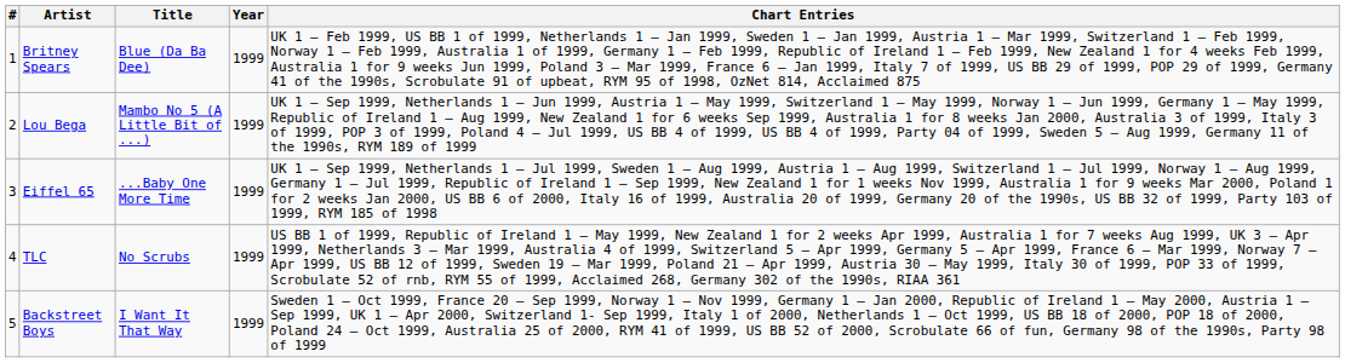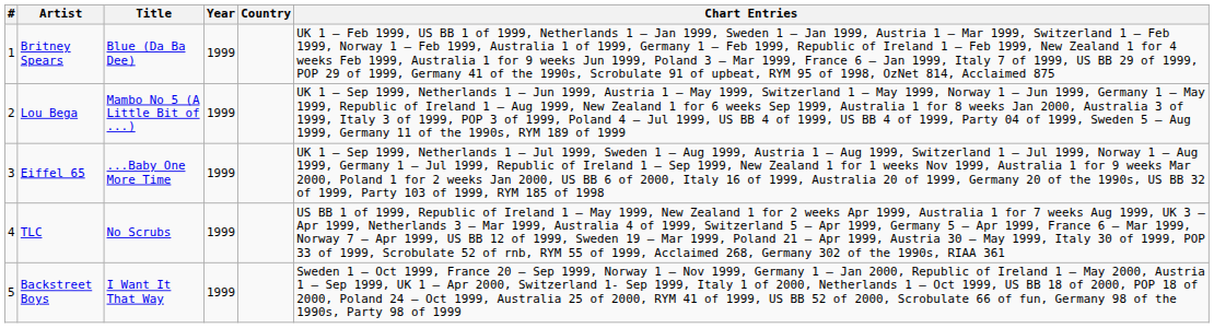 <table class="wikitable" style="font-size:95%;">
 <tr>
 <th>#</th>
 <th>Artist</th>
 <th>Title</th>
 <th>Year</th>
+<th>Country</th>
 <th>Chart Entries</th>
 </tr>
 <tr>
 <td>1</td>
 <td><a href='#'>Britney Spears</a></td>
 <td><a href='#'>Blue (Da Ba Dee)</a></td>
 <td>1999</td>
+<td></td>
 <td>UK 1 – Feb 1999, US BB 1 of 1999, Netherlands 1 – Jan 1999, Sweden 1 – Jan 1999, Austria 1 – Mar 1999, Switzerland 1 – Feb 1999, Norway 1 – Feb 1999, Australia 1 of 1999, Germany 1 – Feb 1999, Republic of Ireland 1 – Feb 1999, New Zealand 1 for 4 weeks Feb 1999, Australia 1 for 9 weeks Jun 1999, Poland 3 – Mar 1999, France 6 – Jan 1999, Italy 7 of 1999, US BB 29 of 1999, POP 29 of 1999, Germany 41 of the 1990s, Scrobulate 91 of upbeat, RYM 95 of 1998, OzNet 814, Acclaimed 875</td>
 </tr>
 <tr>
 <td>2</td>
 <td><a href='#'>Lou Bega</a></td>
 <td><a href='#'>Mambo No 5 (A Little Bit of ...)</a></td>
 <td>1999</td>
+<td></td>
 <td>UK 1 – Sep 1999, Netherlands 1 – Jun 1999, Austria 1 – May 1999, Switzerland 1 – May 1999, Norway 1 – Jun 1999, Germany 1 – May 1999, Republic of Ireland 1 – Aug 1999, New Zealand 1 for 6 weeks Sep 1999, Australia 1 for 8 weeks Jan 2000, Australia 3 of 1999, Italy 3 of 1999, POP 3 of 1999, Poland 4 – Jul 1999, US BB 4 of 1999, US BB 4 of 1999, Party 04 of 1999, Sweden 5 – Aug 1999, Germany 11 of the 1990s, RYM 189 of 1999</td>
 </tr>
 <tr>
 <td>3</td>
 <td><a href='#'>Eiffel 65</a></td>
 <td><a href='#'>...Baby One More Time</a></td>
 <td>1999</td>
+<td></td>
 <td>UK 1 – Sep 1999, Netherlands 1 – Jul 1999, Sweden 1 – Aug 1999, Austria 1 – Aug 1999, Switzerland 1 – Jul 1999, Norway 1 – Aug 1999, Germany 1 – Jul 1999, Republic of Ireland 1 – Sep 1999, New Zealand 1 for 1 weeks Nov 1999, Australia 1 for 9 weeks Mar 2000, Poland 1 for 2 weeks Jan 2000, US BB 6 of 2000, Italy 16 of 1999, Australia 20 of 1999, Germany 20 of the 1990s, US BB 32 of 1999, Party 103 of 1999, RYM 185 of 1998</td>
 </tr>
 <tr>
 <td>4</td>
 <td><a href='#'>TLC</a></td>
 <td><a href='#'>No Scrubs</a></td>
 <td>1999</td>
+<td></td>
 <td>US BB 1 of 1999, Republic of Ireland 1 – May 1999, New Zealand 1 for 2 weeks Apr 1999, Australia 1 for 7 weeks Aug 1999, UK 3 – Apr 1999, Netherlands 3 – Mar 1999, Australia 4 of 1999, Switzerland 5 – Apr 1999, Germany 5 – Apr 1999, France 6 – Mar 1999, Norway 7 – Apr 1999, US BB 12 of 1999, Sweden 19 – Mar 1999, Poland 21 – Apr 1999, Austria 30 – May 1999, Italy 30 of 1999, POP 33 of 1999, Scrobulate 52 of rnb, RYM 55 of 1999, Acclaimed 268, Germany 302 of the 1990s, RIAA 361</td>
 </tr>
 <tr>
 <td>5</td>
 <td><a href='#'>Backstreet Boys</a></td>
 <td><a href='#'>I Want It That Way</a></td>
 <td>1999</td>
+<td></td>
 <td>Sweden 1 – Oct 1999, France 20 – Sep 1999, Norway 1 – Nov 1999, Germany 1 – Jan 2000, Republic of Ireland 1 – May 2000, Austria 1 – Sep 1999, UK 1 – Apr 2000, Switzerland 1- Sep 1999, Italy 1 of 2000, Netherlands 1 – Oct 1999, US BB 18 of 2000, POP 18 of 2000, Poland 24 – Oct 1999, Australia 25 of 2000, RYM 41 of 1999, US BB 52 of 2000, Scrobulate 66 of fun, Germany 98 of the 1990s, Party 98 of 1999</td>
 </tr>
 </table>
